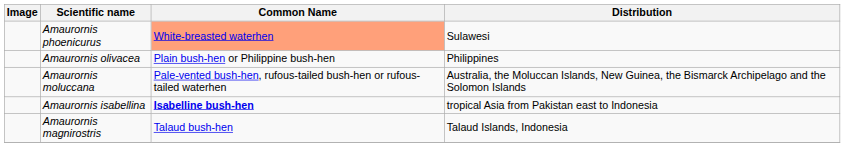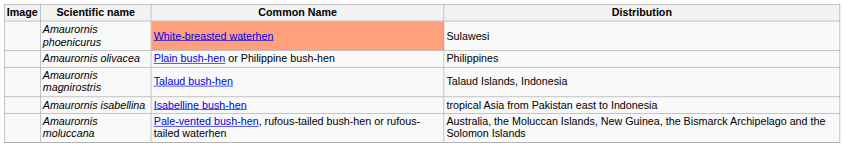 <table class="wikitable">
 <tr>
 <th>Image</th>
 <th>Scientific name</th>
 <th>Common Name</th>
 <th>Distribution</th>
 </tr>
 <tr>
 <td></td>
 <td><em>Amaurornis phoenicurus</em></td>
 <td style="background: lightsalmon;"><a href='#'>White-breasted waterhen</a></td>
 <td>Sulawesi</td>
 </tr>
 <tr>
 <td></td>
 <td><em>Amaurornis olivacea</em></td>
 <td><a href='#'>Plain bush-hen</a> or Philippine bush-hen</td>
 <td>Philippines</td>
 </tr>
 <tr>
 <td></td>
+<td><em>Amaurornis magnirostris</em></td>
+<td><a href='#'>Talaud bush-hen</a></td>
+<td>Talaud Islands, Indonesia</td>
+</tr>
+<tr>
+<td></td>
+<td><em>Amaurornis isabellina</em></td>
+<td><a href='#'>Isabelline bush-hen</a></td>
+<td>tropical Asia from Pakistan east to Indonesia</td>
+</tr>
+<tr>
+<td></td>
 <td><em>Amaurornis moluccana</em></td>
 <td><a href='#'>Pale-vented bush-hen</a>, rufous-tailed bush-hen or rufous-tailed waterhen</td>
 <td>Australia, the Moluccan Islands, New Guinea, the Bismarck Archipelago and the Solomon Islands</td>
 </tr>
 <tr>
-<td></td>
-<td><em>Amaurornis isabellina</em></td>
-<td><strong><a href='#'>Isabelline bush-hen</a></strong></td>
-<td>tropical Asia from Pakistan east to Indonesia</td>
-</tr>
-<tr>
-<td></td>
-<td><em>Amaurornis magnirostris</em></td>
-<td><a href='#'>Talaud bush-hen</a></td>
-<td>Talaud Islands, Indonesia</td>
-</tr>
-<tr>
 </tr>
 </table>
